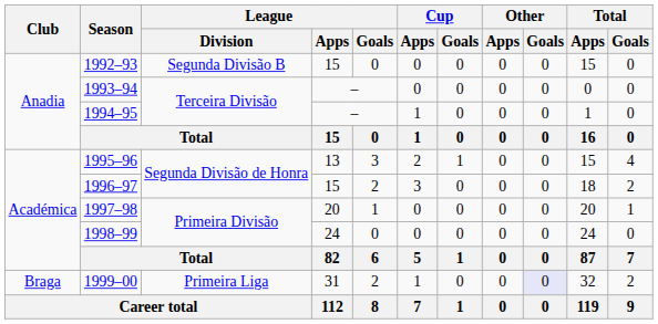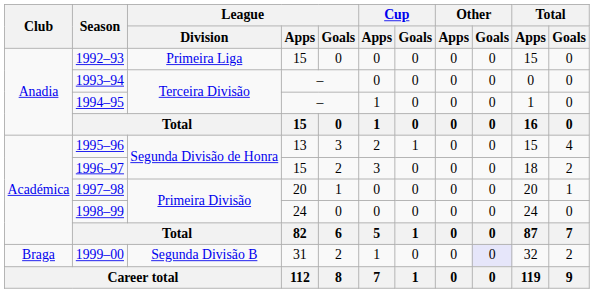 <table class="wikitable" style="text-align: center">
 <tr>
 <th rowspan="2">Club</th>
 <th rowspan="2">Season</th>
 <th colspan="3">League</th>
 <th colspan="2"><a href='#'>Cup</a></th>
 <th colspan="2">Other</th>
 <th colspan="2">Total</th>
 </tr>
 <tr>
 <th>Division</th>
 <th>Apps</th>
 <th>Goals</th>
 <th>Apps</th>
 <th>Goals</th>
 <th>Apps</th>
 <th>Goals</th>
 <th>Apps</th>
 <th>Goals</th>
 </tr>
 <tr>
 <td rowspan="4"><a href='#'>Anadia</a></td>
 <td><a href='#'>1992–93</a></td>
-<td><a href='#'>Segunda Divisão B</a></td>
+<td><a href='#'>Primeira Liga</a></td>
 <td>15</td>
 <td>0</td>
 <td>0</td>
 <td>0</td>
 <td>0</td>
 <td>0</td>
 <td>15</td>
 <td>0</td>
 </tr>
 <tr>
 <td><a href='#'>1993–94</a></td>
 <td rowspan="2"><a href='#'>Terceira Divisão</a></td>
 <td colspan="2">–</td>
 <td>0</td>
 <td>0</td>
 <td>0</td>
 <td>0</td>
 <td>0</td>
 <td>0</td>
 </tr>
 <tr>
 <td><a href='#'>1994–95</a></td>
 <td colspan="2">–</td>
 <td>1</td>
 <td>0</td>
 <td>0</td>
 <td>0</td>
 <td>1</td>
 <td>0</td>
 </tr>
 <tr>
 <th colspan="2"><strong>Total</strong></th>
 <th>15</th>
 <th>0</th>
 <th>1</th>
 <th>0</th>
 <th>0</th>
 <th>0</th>
 <th>16</th>
 <th>0</th>
 </tr>
 <tr>
 <td rowspan="5"><a href='#'>Académica</a></td>
 <td><a href='#'>1995–96</a></td>
 <td rowspan="2"><a href='#'>Segunda Divisão de Honra</a></td>
 <td>13</td>
 <td>3</td>
 <td>2</td>
 <td>1</td>
 <td>0</td>
 <td>0</td>
 <td>15</td>
 <td>4</td>
 </tr>
 <tr>
 <td><a href='#'>1996–97</a></td>
 <td>15</td>
 <td>2</td>
 <td>3</td>
 <td>0</td>
 <td>0</td>
 <td>0</td>
 <td>18</td>
 <td>2</td>
 </tr>
 <tr>
 <td><a href='#'>1997–98</a></td>
 <td rowspan="2"><a href='#'>Primeira Divisão</a></td>
 <td>20</td>
 <td>1</td>
 <td>0</td>
 <td>0</td>
 <td>0</td>
 <td>0</td>
 <td>20</td>
 <td>1</td>
 </tr>
 <tr>
 <td><a href='#'>1998–99</a></td>
 <td>24</td>
 <td>0</td>
 <td>0</td>
 <td>0</td>
 <td>0</td>
 <td>0</td>
 <td>24</td>
 <td>0</td>
 </tr>
 <tr>
 <th colspan="2"><strong>Total</strong></th>
 <th>82</th>
 <th>6</th>
 <th>5</th>
 <th>1</th>
 <th>0</th>
 <th>0</th>
 <th>87</th>
 <th>7</th>
 </tr>
 <tr>
 <td><a href='#'>Braga</a></td>
 <td><a href='#'>1999–00</a></td>
-<td><a href='#'>Primeira Liga</a></td>
+<td><a href='#'>Segunda Divisão B</a></td>
 <td>31</td>
 <td>2</td>
 <td>1</td>
 <td>0</td>
 <td>0</td>
 <td style="background: lavender;">0</td>
 <td>32</td>
 <td>2</td>
 </tr>
 <tr>
 <th colspan="3"><strong>Career total</strong></th>
 <th>112</th>
 <th>8</th>
 <th>7</th>
 <th>1</th>
 <th>0</th>
 <th>0</th>
 <th>119</th>
 <th>9</th>
 </tr>
 </table>
